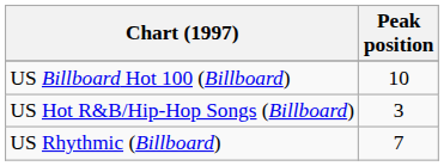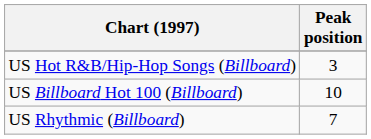 <table class="wikitable sortable">
 <tr>
 <th>Chart (1997)</th>
 <th>Peak<br>position</th>
 </tr>
 <tr>
 </tr>
 <tr>
+<td>US <a href='#'>Hot R&B/Hip-Hop Songs</a> (<em><a href='#'>Billboard</a></em>)</td>
+<td align="center">3</td>
+</tr>
+<tr>
 <td>US <a href='#'><em>Billboard</em> Hot 100</a> (<em><a href='#'>Billboard</a></em>)</td>
 <td align="center">10</td>
-</tr>
-<tr>
-<td>US <a href='#'>Hot R&B/Hip-Hop Songs</a> (<em><a href='#'>Billboard</a></em>)</td>
-<td align="center">3</td>
 </tr>
 <tr>
 <td>US <a href='#'>Rhythmic</a> (<em><a href='#'>Billboard</a></em>)</td>
 <td align="center">7</td>
 </tr>
 </table>
